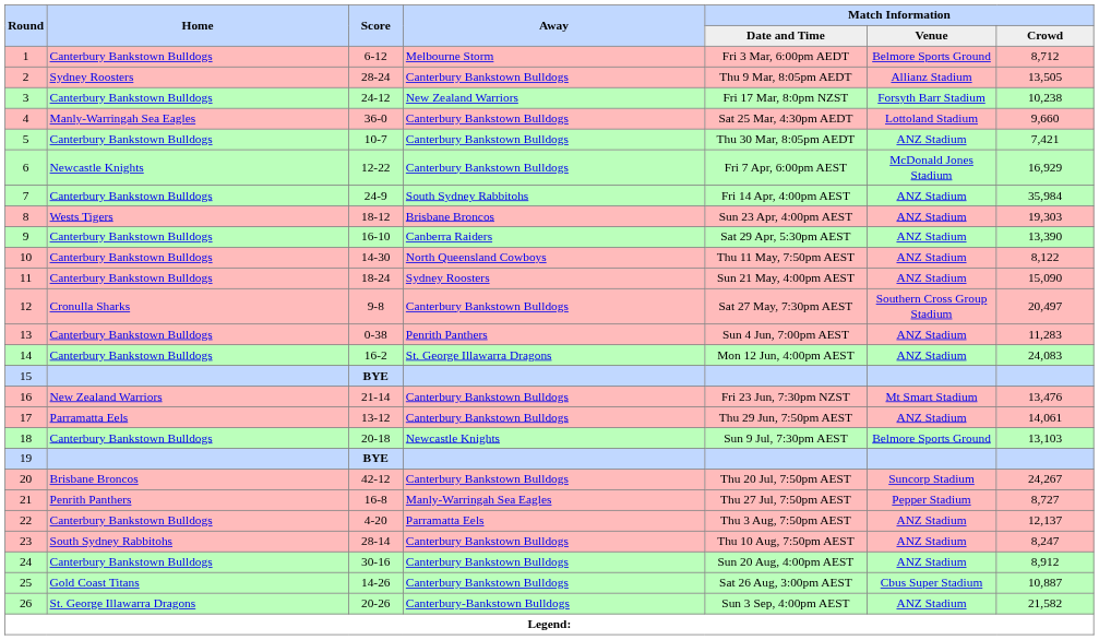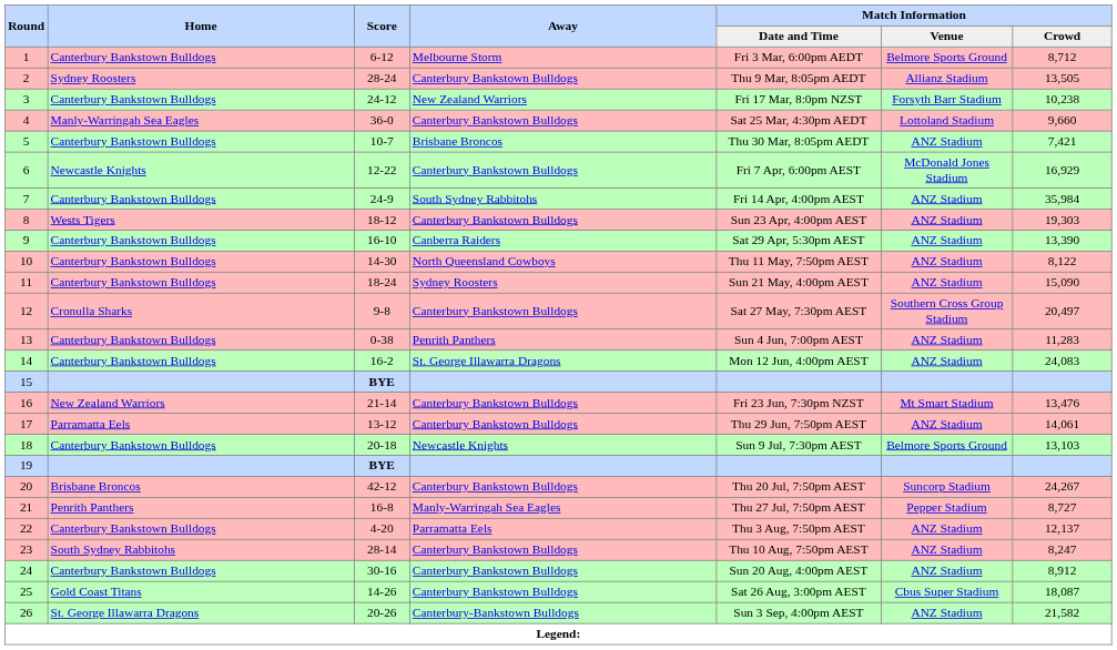 <table border=1 style="border-collapse:collapse; font-size:90%; text-align:center;" cellpadding=3 cellspacing=0 width=100%>
 <tr bgcolor=#C1D8FF>
 <th rowspan=2 width=3%>Round</th>
 <th rowspan=2 width=28%>Home</th>
 <th rowspan=2 width=5%>Score</th>
 <th rowspan=2 width=28%>Away</th>
 <th colspan=6>Match Information</th>
 </tr>
 <tr bgcolor=#EFEFEF>
 <th width=15%>Date and Time</th>
 <th width=12%>Venue</th>
 <th width=9%>Crowd</th>
 </tr>
 <tr bgcolor=#ffbbbb>
 <td>1</td>
 <td align=left> <a href='#'>Canterbury Bankstown Bulldogs</a></td>
 <td>6-12 </td>
 <td align=left> <a href='#'>Melbourne Storm</a></td>
 <td>Fri 3 Mar, 6:00pm AEDT</td>
 <td><a href='#'>Belmore Sports Ground</a></td>
 <td>8,712</td>
 </tr>
 <tr bgcolor=#ffbbbb>
 <td>2</td>
 <td align=left> <a href='#'>Sydney Roosters</a></td>
 <td>28-24 </td>
 <td align=left> <a href='#'>Canterbury Bankstown Bulldogs</a></td>
 <td>Thu 9 Mar, 8:05pm AEDT</td>
 <td><a href='#'>Allianz Stadium</a></td>
 <td>13,505</td>
 </tr>
 <tr bgcolor=#bbffbb>
 <td>3</td>
 <td align=left> <a href='#'>Canterbury Bankstown Bulldogs</a></td>
 <td>24-12 </td>
 <td align=left> <a href='#'>New Zealand Warriors</a></td>
 <td>Fri 17 Mar, 8:0pm NZST</td>
 <td><a href='#'>Forsyth Barr Stadium</a></td>
 <td>10,238</td>
 </tr>
 <tr bgcolor=#ffbbbb>
 <td>4</td>
 <td align=left> <a href='#'>Manly-Warringah Sea Eagles</a></td>
 <td>36-0 </td>
 <td align=left> <a href='#'>Canterbury Bankstown Bulldogs</a></td>
 <td>Sat 25 Mar, 4:30pm AEDT</td>
 <td><a href='#'>Lottoland Stadium</a></td>
 <td>9,660</td>
 </tr>
 <tr bgcolor=#bbffbb>
 <td>5</td>
 <td align=left> <a href='#'>Canterbury Bankstown Bulldogs</a></td>
 <td>10-7 </td>
-<td align=left> <a href='#'>Canterbury Bankstown Bulldogs</a></td>
+<td align=left> <a href='#'>Brisbane Broncos</a></td>
 <td>Thu 30 Mar, 8:05pm AEDT</td>
 <td><a href='#'>ANZ Stadium</a></td>
 <td>7,421</td>
 </tr>
 <tr bgcolor=#bbffbb>
 <td>6</td>
 <td align=left> <a href='#'>Newcastle Knights</a></td>
 <td>12-22 </td>
 <td align=left> <a href='#'>Canterbury Bankstown Bulldogs</a></td>
 <td>Fri 7 Apr, 6:00pm AEST</td>
 <td><a href='#'>McDonald Jones Stadium</a></td>
 <td>16,929</td>
 </tr>
 <tr bgcolor=#bbffbb>
 <td>7</td>
 <td align=left> <a href='#'>Canterbury Bankstown Bulldogs</a></td>
 <td>24-9 </td>
 <td align=left> <a href='#'>South Sydney Rabbitohs</a></td>
 <td>Fri 14 Apr, 4:00pm AEST</td>
 <td><a href='#'>ANZ Stadium</a></td>
 <td>35,984</td>
 </tr>
 <tr bgcolor=#ffbbbb>
 <td>8</td>
 <td align=left> <a href='#'>Wests Tigers</a></td>
 <td>18-12 </td>
-<td align=left> <a href='#'>Brisbane Broncos</a></td>
+<td align=left> <a href='#'>Canterbury Bankstown Bulldogs</a></td>
 <td>Sun 23 Apr, 4:00pm AEST</td>
 <td><a href='#'>ANZ Stadium</a></td>
 <td>19,303</td>
 </tr>
 <tr bgcolor=bbffbb>
 <td>9</td>
 <td align=left> <a href='#'>Canterbury Bankstown Bulldogs</a></td>
 <td>16-10 </td>
 <td align=left> <a href='#'>Canberra Raiders</a></td>
 <td>Sat 29 Apr, 5:30pm AEST</td>
 <td><a href='#'>ANZ Stadium</a></td>
 <td>13,390</td>
 </tr>
 <tr bgcolor=#ffbbbb>
 <td>10</td>
 <td align=left> <a href='#'>Canterbury Bankstown Bulldogs</a></td>
 <td>14-30 </td>
 <td align=left> <a href='#'>North Queensland Cowboys</a></td>
 <td>Thu 11 May, 7:50pm AEST</td>
 <td><a href='#'>ANZ Stadium</a></td>
 <td>8,122</td>
 </tr>
 <tr bgcolor=#ffbbbb>
 <td>11</td>
 <td align=left> <a href='#'>Canterbury Bankstown Bulldogs</a></td>
 <td>18-24 </td>
 <td align=left> <a href='#'>Sydney Roosters</a></td>
 <td>Sun 21 May, 4:00pm AEST</td>
 <td><a href='#'>ANZ Stadium</a></td>
 <td>15,090</td>
 </tr>
 <tr bgcolor=#ffbbbb>
 <td>12</td>
 <td align=left> <a href='#'>Cronulla Sharks</a></td>
 <td>9-8 </td>
 <td align=left> <a href='#'>Canterbury Bankstown Bulldogs</a></td>
 <td>Sat 27 May, 7:30pm AEST</td>
 <td><a href='#'>Southern Cross Group Stadium</a></td>
 <td>20,497 </td>
 </tr>
 <tr bgcolor=#ffbbbb>
 <td>13</td>
 <td align=left> <a href='#'>Canterbury Bankstown Bulldogs</a></td>
 <td>0-38 </td>
 <td align=left> <a href='#'>Penrith Panthers</a></td>
 <td>Sun 4 Jun, 7:00pm AEST</td>
 <td><a href='#'>ANZ Stadium</a></td>
 <td>11,283</td>
 </tr>
 <tr bgcolor=bbffbb>
 <td>14</td>
 <td align=left> <a href='#'>Canterbury Bankstown Bulldogs</a></td>
 <td>16-2 </td>
 <td align=left> <a href='#'>St. George Illawarra Dragons</a></td>
 <td>Mon 12 Jun, 4:00pm AEST</td>
 <td><a href='#'>ANZ Stadium</a></td>
 <td>24,083</td>
 </tr>
 <tr bgcolor=#C1D8FF>
 <td>15</td>
 <td></td>
 <td><strong>BYE</strong></td>
 <td></td>
 <td></td>
 <td></td>
 <td></td>
 </tr>
 <tr bgcolor=ffbbbb>
 <td>16</td>
 <td align=left> <a href='#'>New Zealand Warriors</a></td>
 <td>21-14 </td>
 <td align=left> <a href='#'>Canterbury Bankstown Bulldogs</a></td>
 <td>Fri 23 Jun, 7:30pm NZST</td>
 <td><a href='#'>Mt Smart Stadium</a></td>
 <td>13,476</td>
 </tr>
 <tr bgcolor=ffbbbb>
 <td>17</td>
 <td align=left> <a href='#'>Parramatta Eels</a></td>
 <td>13-12 </td>
 <td align=left> <a href='#'>Canterbury Bankstown Bulldogs</a></td>
 <td>Thu 29 Jun, 7:50pm AEST</td>
 <td><a href='#'>ANZ Stadium</a></td>
 <td>14,061</td>
 </tr>
 <tr bgcolor=bbffbb>
 <td>18</td>
 <td align=left> <a href='#'>Canterbury Bankstown Bulldogs</a></td>
 <td>20-18 </td>
 <td align=left> <a href='#'>Newcastle Knights</a></td>
 <td>Sun 9 Jul, 7:30pm AEST</td>
 <td><a href='#'>Belmore Sports Ground</a></td>
 <td>13,103</td>
 </tr>
 <tr bgcolor=#C1D8FF>
 <td>19</td>
 <td></td>
 <td><strong>BYE</strong></td>
 <td></td>
 <td></td>
 <td></td>
 <td></td>
 </tr>
 <tr bgcolor=ffbbbb>
 <td>20</td>
 <td align=left> <a href='#'>Brisbane Broncos</a></td>
 <td>42-12 </td>
 <td align=left> <a href='#'>Canterbury Bankstown Bulldogs</a></td>
 <td>Thu 20 Jul, 7:50pm AEST</td>
 <td><a href='#'>Suncorp Stadium</a></td>
 <td>24,267</td>
 </tr>
 <tr bgcolor=ffbbbb>
 <td>21</td>
 <td align=left> <a href='#'>Penrith Panthers</a></td>
 <td>16-8 </td>
 <td align=left> <a href='#'>Manly-Warringah Sea Eagles</a></td>
 <td>Thu 27 Jul, 7:50pm AEST</td>
 <td><a href='#'>Pepper Stadium</a></td>
 <td>8,727</td>
 </tr>
 <tr bgcolor=ffbbbb>
 <td>22</td>
 <td align=left> <a href='#'>Canterbury Bankstown Bulldogs</a></td>
 <td>4-20 </td>
 <td align=left> <a href='#'>Parramatta Eels</a></td>
 <td>Thu 3 Aug, 7:50pm AEST</td>
 <td><a href='#'>ANZ Stadium</a></td>
 <td>12,137</td>
 </tr>
 <tr bgcolor=ffbbbb>
 <td>23</td>
 <td align=left> <a href='#'>South Sydney Rabbitohs</a></td>
 <td>28-14 </td>
 <td align=left> <a href='#'>Canterbury Bankstown Bulldogs</a></td>
 <td>Thu 10 Aug, 7:50pm AEST</td>
 <td><a href='#'>ANZ Stadium</a></td>
 <td>8,247</td>
 </tr>
 <tr bgcolor=bbffbb>
 <td>24</td>
 <td align=left> <a href='#'>Canterbury Bankstown Bulldogs</a></td>
 <td>30-16 </td>
 <td align=left> <a href='#'>Canterbury Bankstown Bulldogs</a></td>
 <td>Sun 20 Aug, 4:00pm AEST</td>
 <td><a href='#'>ANZ Stadium</a></td>
 <td>8,912</td>
 </tr>
 <tr bgcolor=bbffbb>
 <td>25</td>
 <td align=left> <a href='#'>Gold Coast Titans</a></td>
 <td>14-26 </td>
 <td align=left> <a href='#'>Canterbury Bankstown Bulldogs</a></td>
 <td>Sat 26 Aug, 3:00pm AEST</td>
 <td><a href='#'>Cbus Super Stadium</a></td>
-<td>10,887</td>
+<td>18,087</td>
 </tr>
 <tr bgcolor=bbffbb>
 <td>26</td>
 <td align=left> <a href='#'>St. George Illawarra Dragons</a></td>
 <td>20-26 </td>
 <td align=left> <a href='#'>Canterbury-Bankstown Bulldogs</a></td>
 <td>Sun 3 Sep, 4:00pm AEST</td>
 <td><a href='#'>ANZ Stadium</a></td>
 <td>21,582</td>
 </tr>
 <tr>
 <th colspan="11"><strong>Legend</strong>:    </th>
 </tr>
 </table>
